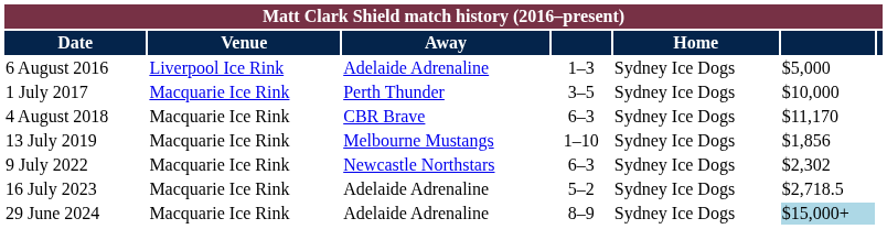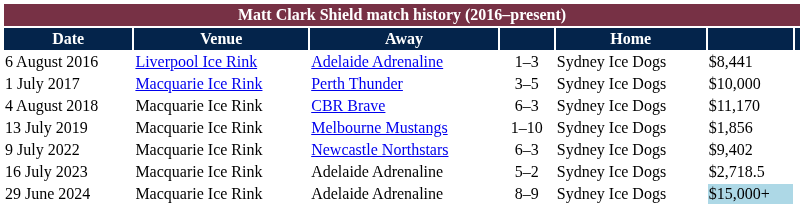 <table class="toccolours" style="width:50em">
 <tr>
 <th colspan="7" style="background:#773145;color:white;border:#773145 1px solid">Matt Clark Shield match history (2016–present)</th>
 </tr>
 <tr>
 <th style="background:#04244b;color:white;border:#04244b 1px solid">Date</th>
 <th style="background:#04244b;color:white;border:#04244b 1px solid">Venue</th>
 <th style="background:#04244b;color:white;border:#04244b 1px solid">Away</th>
 <th style="background:#04244b;color:white;border:#04244b 1px solid; width: 50px"></th>
 <th style="background:#04244b;color:white;border:#04244b 1px solid">Home</th>
 <th style="background:#04244b;color:white;border:#04244b 1px solid"></th>
 <th style="background:#04244b;color:white;border:#04244b 1px solid"></th>
 </tr>
 <tr>
 <td>6 August 2016</td>
 <td><a href='#'>Liverpool Ice Rink</a></td>
 <td><a href='#'>Adelaide Adrenaline</a></td>
 <td align="center">1–3</td>
 <td>Sydney Ice Dogs</td>
-<td>$5,000</td>
+<td>$8,441</td>
 <td></td>
 </tr>
 <tr>
 <td>1 July 2017</td>
 <td><a href='#'>Macquarie Ice Rink</a></td>
 <td><a href='#'>Perth Thunder</a></td>
 <td align="center">3–5</td>
 <td>Sydney Ice Dogs</td>
 <td>$10,000</td>
 <td></td>
 </tr>
 <tr>
 <td>4 August 2018</td>
 <td>Macquarie Ice Rink</td>
 <td><a href='#'>CBR Brave</a></td>
 <td align="center">6–3</td>
 <td>Sydney Ice Dogs</td>
 <td>$11,170</td>
 <td></td>
 </tr>
 <tr>
 <td>13 July 2019</td>
 <td>Macquarie Ice Rink</td>
 <td><a href='#'>Melbourne Mustangs</a></td>
 <td align="center">1–10</td>
 <td>Sydney Ice Dogs</td>
 <td>$1,856</td>
 <td></td>
 </tr>
 <tr>
 <td>9 July 2022</td>
 <td>Macquarie Ice Rink</td>
 <td><a href='#'>Newcastle Northstars</a></td>
 <td align="center">6–3</td>
 <td>Sydney Ice Dogs</td>
-<td>$2,302</td>
+<td>$9,402</td>
 <td></td>
 </tr>
 <tr>
 <td>16 July 2023</td>
 <td>Macquarie Ice Rink</td>
 <td>Adelaide Adrenaline</td>
 <td align="center">5–2</td>
 <td>Sydney Ice Dogs</td>
 <td>$2,718.5</td>
 <td></td>
 </tr>
 <tr>
 <td>29 June 2024</td>
 <td>Macquarie Ice Rink</td>
 <td>Adelaide Adrenaline</td>
 <td align="center">8–9</td>
 <td>Sydney Ice Dogs</td>
 <td style="background: lightblue;">$15,000+</td>
 <td> </td>
 </tr>
 <tr>
 </tr>
 </table>
